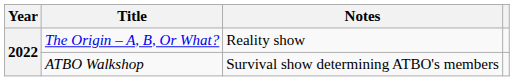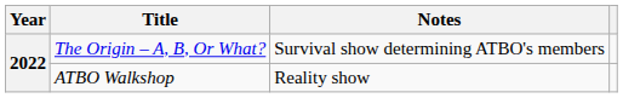 <table class="wikitable plainrowheaders sortable">
 <tr>
 <th scope="col">Year</th>
 <th scope="col">Title</th>
 <th scope="col">Notes</th>
 <th scope="col" class="unsortable"></th>
 </tr>
 <tr>
 <th scope="row" rowspan="2">2022</th>
 <td><em><a href='#'>The Origin – A, B, Or What?</a></em></td>
-<td>Reality show</td>
+<td>Survival show determining ATBO's members</td>
 <td></td>
 </tr>
 <tr>
 <td><em>ATBO Walkshop</em></td>
-<td>Survival show determining ATBO's members</td>
+<td>Reality show</td>
 <td></td>
 </tr>
 </table>
